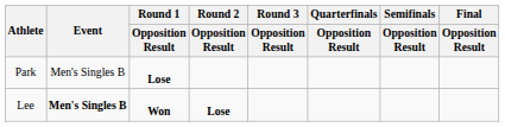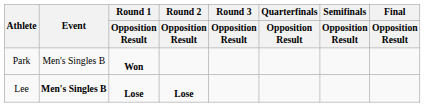 <table class="wikitable" style="font-size:90%; text-align:center;">
 <tr>
 <th rowspan="2">Athlete</th>
 <th rowspan="2">Event</th>
 <th>Round 1</th>
 <th>Round 2</th>
 <th>Round 3</th>
 <th>Quarterfinals</th>
 <th>Semifinals</th>
 <th>Final</th>
 </tr>
 <tr>
 <th>Opposition<br>Result</th>
 <th>Opposition<br>Result</th>
 <th>Opposition<br>Result</th>
 <th>Opposition<br>Result</th>
 <th>Opposition<br>Result</th>
 <th>Opposition<br>Result</th>
 </tr>
 <tr>
 <td>Park</td>
 <td>Men's Singles B</td>
-<td> <br> <strong>Lose</strong></td>
+<td> <br> <strong>Won</strong></td>
 <td></td>
 <td></td>
 <td></td>
 <td></td>
 <td></td>
 </tr>
 <tr>
 <td>Lee</td>
 <td><strong>Men's Singles B</strong></td>
-<td> <br> <strong>Won</strong></td>
+<td> <br> <strong>Lose</strong></td>
 <td> <br> <strong>Lose</strong></td>
 <td></td>
 <td></td>
 <td></td>
 <td></td>
 </tr>
 </table>
